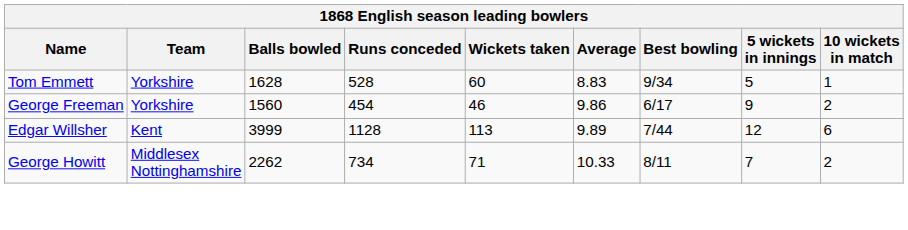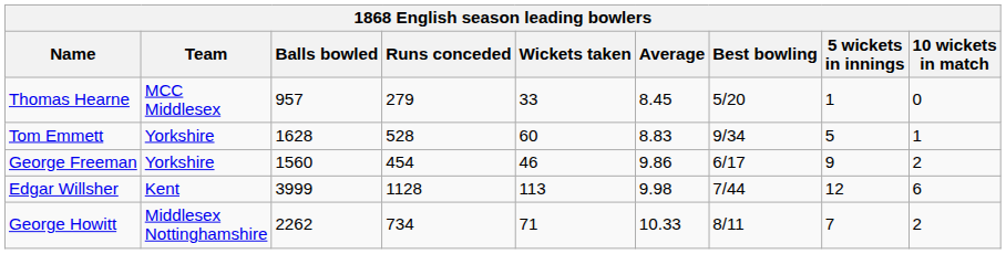 <table class="wikitable">
 <tr>
 <th bgcolor="#efefef" colspan="9">1868 English season leading bowlers</th>
 </tr>
 <tr bgcolor="#efefef">
 <th>Name</th>
 <th>Team</th>
 <th>Balls bowled</th>
 <th>Runs conceded</th>
 <th>Wickets taken</th>
 <th>Average</th>
 <th>Best bowling</th>
 <th>5 wickets<br>in innings</th>
 <th>10 wickets<br>in match</th>
+</tr>
+<tr>
+<td><a href='#'>Thomas Hearne</a></td>
+<td><a href='#'>MCC</a><br><a href='#'>Middlesex</a></td>
+<td>957</td>
+<td>279</td>
+<td>33</td>
+<td>8.45</td>
+<td>5/20</td>
+<td>1</td>
+<td>0</td>
 </tr>
 <tr>
 <td><a href='#'>Tom Emmett</a></td>
 <td><a href='#'>Yorkshire</a></td>
 <td>1628</td>
 <td>528</td>
 <td>60</td>
 <td>8.83</td>
 <td>9/34</td>
 <td>5</td>
 <td>1</td>
 </tr>
 <tr>
 <td><a href='#'>George Freeman</a></td>
 <td><a href='#'>Yorkshire</a></td>
 <td>1560</td>
 <td>454</td>
 <td>46</td>
 <td>9.86</td>
 <td>6/17</td>
 <td>9</td>
 <td>2</td>
 </tr>
 <tr>
 <td><a href='#'>Edgar Willsher</a></td>
 <td><a href='#'>Kent</a></td>
 <td>3999</td>
 <td>1128</td>
 <td>113</td>
-<td>9.89</td>
+<td>9.98</td>
 <td>7/44</td>
 <td>12</td>
 <td>6</td>
 </tr>
 <tr>
 <td><a href='#'>George Howitt</a></td>
 <td><a href='#'>Middlesex</a><br><a href='#'>Nottinghamshire</a></td>
 <td>2262</td>
 <td>734</td>
 <td>71</td>
 <td>10.33</td>
 <td>8/11</td>
 <td>7</td>
 <td>2</td>
 </tr>
 </table>
